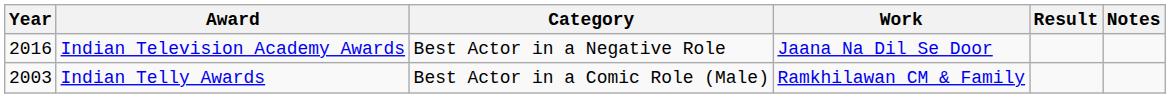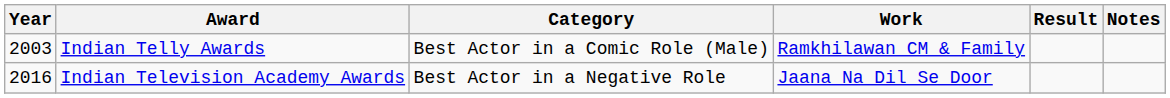 <table class="wikitable">
 <tr>
 <th>Year</th>
 <th>Award</th>
 <th>Category</th>
 <th>Work</th>
 <th>Result</th>
 <th>Notes</th>
 </tr>
 <tr>
+<td>2003</td>
+<td><a href='#'>Indian Telly Awards</a></td>
+<td>Best Actor in a Comic Role (Male)</td>
+<td><a href='#'>Ramkhilawan CM & Family</a></td>
+<td></td>
+<td></td>
+</tr>
+<tr>
 <td>2016</td>
 <td><a href='#'>Indian Television Academy Awards</a></td>
 <td>Best Actor in a Negative Role</td>
 <td><a href='#'>Jaana Na Dil Se Door</a></td>
 <td></td>
 <td></td>
 </tr>
-<tr>
-<td>2003</td>
-<td><a href='#'>Indian Telly Awards</a></td>
-<td>Best Actor in a Comic Role (Male)</td>
-<td><a href='#'>Ramkhilawan CM & Family</a></td>
-<td></td>
-<td></td>
-</tr>
 </table>
